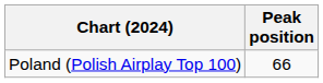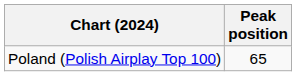 <table class="wikitable">
 <tr>
 <th>Chart (2024)</th>
 <th>Peak<br>position</th>
 </tr>
 <tr>
 <td>Poland (<a href='#'>Polish Airplay Top 100</a>)</td>
-<td style="text-align:center;">66</td>
+<td style="text-align:center;">65</td>
 </tr>
 </table>
